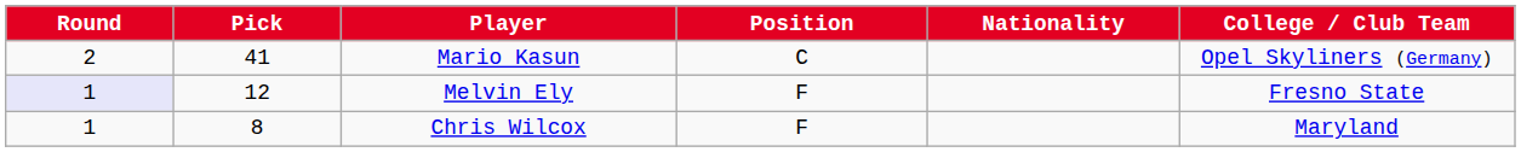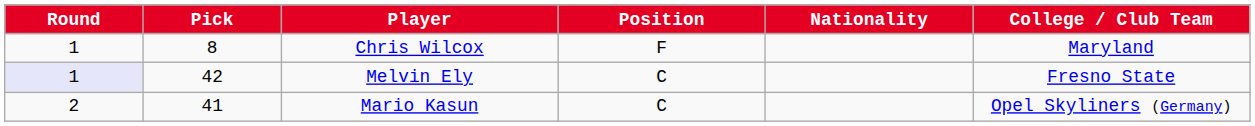 <table class="wikitable sortable sortable">
 <tr>
 <th style="background:#E30022; color:white" width="10%">Round</th>
 <th style="background:#E30022; color:white" width="10%">Pick</th>
 <th style="background:#E30022; color:white" width="20%">Player</th>
 <th style="background:#E30022; color:white" width="15%">Position</th>
 <th style="background:#E30022; color:white" width="15%">Nationality</th>
 <th style="background:#E30022; color:white" width="20%">College / Club Team</th>
 </tr>
 <tr style="text-align: center">
+<td>1</td>
+<td>8</td>
+<td><a href='#'>Chris Wilcox</a></td>
+<td>F</td>
+<td></td>
+<td><a href='#'>Maryland</a></td>
+</tr>
+<tr style="text-align: center">
+<td style="background: lavender;">1</td>
+<td>42</td>
+<td><a href='#'>Melvin Ely</a></td>
+<td>C</td>
+<td></td>
+<td><a href='#'>Fresno State</a></td>
+</tr>
+<tr style="text-align: center">
 <td>2</td>
 <td>41</td>
 <td><a href='#'>Mario Kasun</a></td>
 <td>C</td>
 <td></td>
 <td><a href='#'>Opel Skyliners</a> <small>(<a href='#'>Germany</a>)</small></td>
 </tr>
-<tr style="text-align: center">
-<td style="background: lavender;">1</td>
-<td>12</td>
-<td><a href='#'>Melvin Ely</a></td>
-<td>F</td>
-<td></td>
-<td><a href='#'>Fresno State</a></td>
-</tr>
-<tr style="text-align: center">
-<td>1</td>
-<td>8</td>
-<td><a href='#'>Chris Wilcox</a></td>
-<td>F</td>
-<td></td>
-<td><a href='#'>Maryland</a></td>
-</tr>
 </table>
